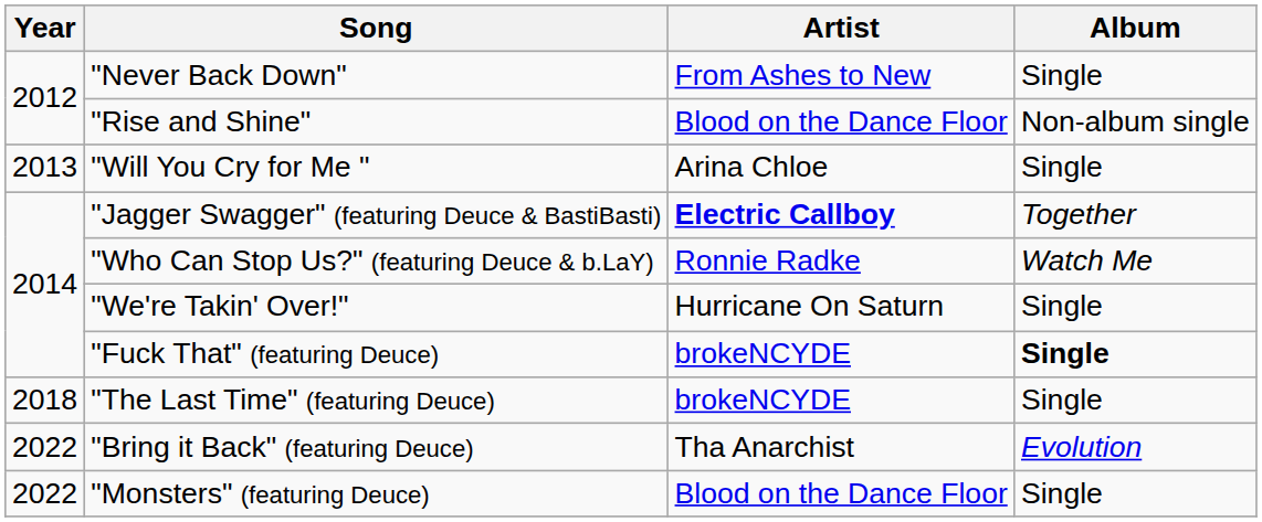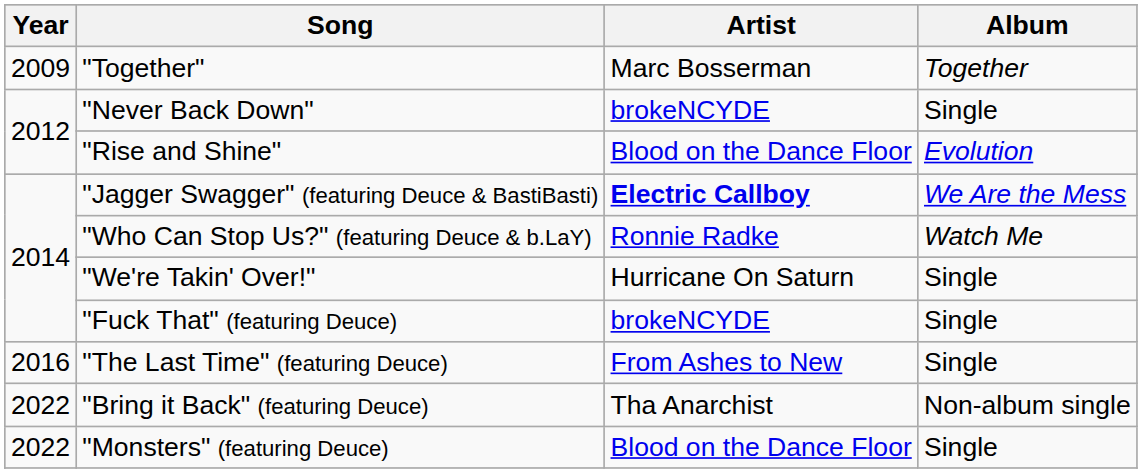 <table class="wikitable">
 <tr>
 <th>Year</th>
 <th>Song</th>
 <th>Artist</th>
 <th>Album</th>
 </tr>
 <tr>
+<td>2009</td>
+<td>"Together"</td>
+<td>Marc Bosserman</td>
+<td><em>Together</em> </td>
+</tr>
+<tr>
 <td rowspan="2">2012</td>
 <td>"Never Back Down"</td>
-<td><a href='#'>From Ashes to New</a></td>
+<td><a href='#'>brokeNCYDE</a></td>
 <td>Single</td>
 </tr>
 <tr>
 <td>"Rise and Shine"</td>
 <td><a href='#'>Blood on the Dance Floor</a></td>
-<td>Non-album single</td>
-</tr>
-<tr>
-<td>2013</td>
-<td>"Will You Cry for Me "</td>
-<td>Arina Chloe</td>
-<td>Single </td>
+<td><em><a href='#'>Evolution</a></em> </td>
 </tr>
 <tr>
 <td rowspan=4>2014</td>
 <td>"Jagger Swagger" <small>(featuring Deuce & BastiBasti)</small></td>
 <td><strong><a href='#'>Electric Callboy</a></strong></td>
-<td><em>Together</em> </td>
+<td><em><a href='#'>We Are the Mess</a></em></td>
 </tr>
 <tr>
 <td>"Who Can Stop Us?" <small>(featuring Deuce & b.LaY)</small></td>
 <td><a href='#'>Ronnie Radke</a></td>
 <td><em>Watch Me</em></td>
 </tr>
 <tr>
 <td>"We're Takin' Over!"</td>
 <td>Hurricane On Saturn</td>
 <td>Single</td>
 </tr>
 <tr>
 <td>"Fuck That" <small>(featuring Deuce)</small></td>
 <td><a href='#'>brokeNCYDE</a></td>
-<td><strong>Single</strong></td>
+<td>Single</td>
 </tr>
 <tr>
-<td>2018</td>
+<td>2016</td>
 <td>"The Last Time" <small>(featuring Deuce)</small></td>
-<td><a href='#'>brokeNCYDE</a></td>
+<td><a href='#'>From Ashes to New</a></td>
 <td>Single</td>
 </tr>
 <tr>
 <td>2022</td>
 <td>"Bring it Back" <small>(featuring Deuce)</small></td>
 <td>Tha Anarchist</td>
-<td><em><a href='#'>Evolution</a></em> </td>
+<td>Non-album single</td>
 </tr>
 <tr>
 <td>2022</td>
 <td>"Monsters" <small>(featuring Deuce)</small></td>
 <td><a href='#'>Blood on the Dance Floor</a></td>
 <td>Single</td>
 </tr>
 </table>
